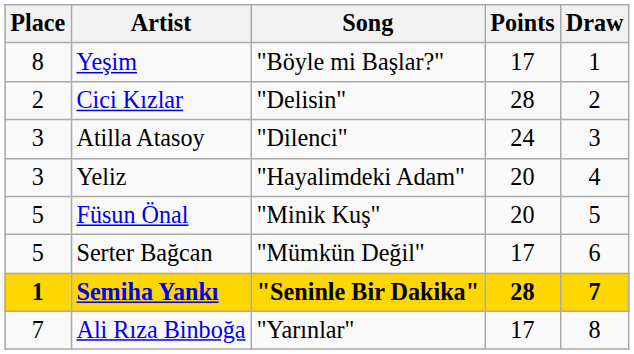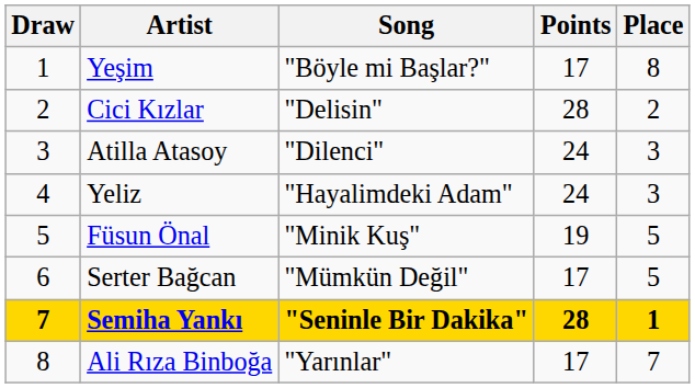 <table class="sortable wikitable" style="margin: 1em auto 1em auto; text-align:center">
 <tr>
-<th>Place</th>
+<th>Draw</th>
 <th>Artist</th>
 <th>Song</th>
 <th>Points</th>
-<th>Draw</th>
+<th>Place</th>
 </tr>
 <tr>
-<td>8</td>
+<td>1</td>
 <td align="left"><a href='#'>Yeşim</a></td>
 <td align="left">"Böyle mi Başlar?"</td>
 <td>17</td>
-<td>1</td>
+<td>8</td>
 </tr>
 <tr>
 <td>2</td>
 <td align="left"><a href='#'>Cici Kızlar</a></td>
 <td align="left">"Delisin"</td>
 <td>28</td>
 <td>2</td>
 </tr>
 <tr>
 <td>3</td>
 <td align="left">Atilla Atasoy</td>
 <td align="left">"Dilenci"</td>
 <td>24</td>
 <td>3</td>
 </tr>
 <tr>
-<td>3</td>
+<td>4</td>
 <td align="left">Yeliz</td>
 <td align="left">"Hayalimdeki Adam"</td>
-<td>20</td>
-<td>4</td>
+<td>24</td>
+<td>3</td>
 </tr>
 <tr>
 <td>5</td>
 <td align="left"><a href='#'>Füsun Önal</a></td>
 <td align="left">"Minik Kuş"</td>
-<td>20</td>
+<td>19</td>
 <td>5</td>
 </tr>
 <tr>
-<td>5</td>
+<td>6</td>
 <td align="left">Serter Bağcan</td>
 <td align="left">"Mümkün Değil"</td>
 <td>17</td>
-<td>6</td>
+<td>5</td>
 </tr>
 <tr style="font-weight:bold; background:gold;">
-<td>1</td>
+<td>7</td>
 <td align="left"><a href='#'>Semiha Yankı</a></td>
 <td align="left">"Seninle Bir Dakika"</td>
 <td>28</td>
-<td>7</td>
+<td>1</td>
 </tr>
 <tr>
-<td>7</td>
+<td>8</td>
 <td align="left"><a href='#'>Ali Rıza Binboğa</a></td>
 <td align="left">"Yarınlar"</td>
 <td>17</td>
-<td>8</td>
+<td>7</td>
 </tr>
 </table>
